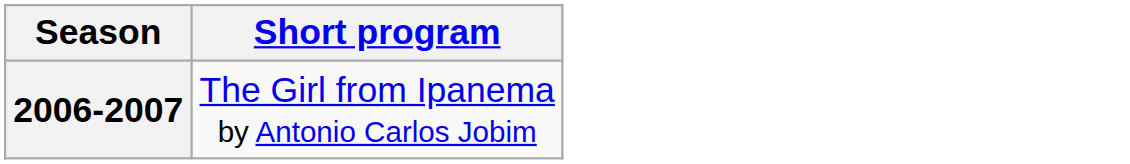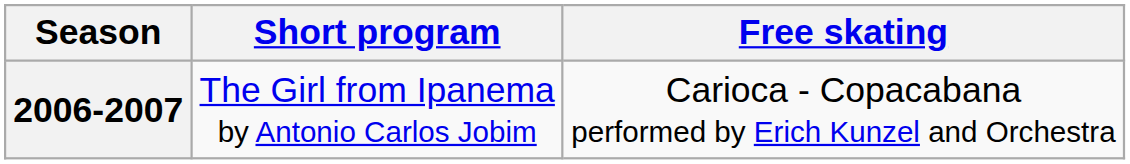 <table class="wikitable" style="text-align:center">
 <tr>
 <th>Season</th>
 <th><a href='#'>Short program</a></th>
+<th><a href='#'>Free skating</a></th>
 </tr>
 <tr>
 <th>2006-2007</th>
 <td><a href='#'>The Girl from Ipanema</a> <br> <small> by <a href='#'>Antonio Carlos Jobim</a> </small></td>
+<td>Carioca - Copacabana  <br> <small> performed by <a href='#'>Erich Kunzel</a> and Orchestra </small></td>
 </tr>
 </table>
